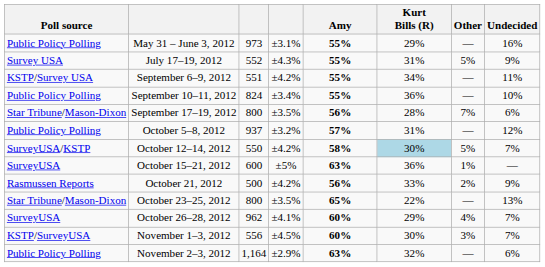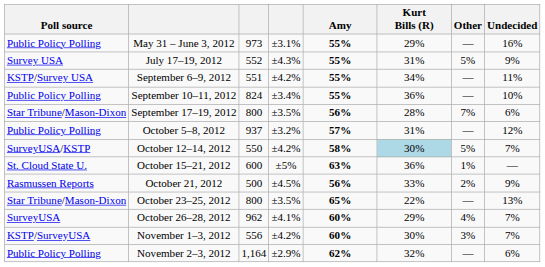 <table class="wikitable" style="text-align:center">
 <tr valign= bottom>
 <th>Poll source</th>
 <th></th>
 <th></th>
 <th></th>
 <th style="width:100px;">Amy<br></th>
 <th style="width:100px;">Kurt<br>Bills (R)</th>
 <th>Other</th>
 <th>Undecided</th>
 </tr>
 <tr>
 <td align=left><a href='#'>Public Policy Polling</a></td>
 <td>May 31 – June 3, 2012</td>
 <td>973</td>
 <td>±3.1%</td>
 <td><strong>55%</strong></td>
 <td>29%</td>
 <td>—</td>
 <td>16%</td>
 </tr>
 <tr>
 <td align=left><a href='#'>Survey USA</a></td>
 <td>July 17–19, 2012</td>
 <td>552</td>
 <td>±4.3%</td>
 <td><strong>55%</strong></td>
 <td>31%</td>
 <td>5%</td>
 <td>9%</td>
 </tr>
 <tr>
 <td align=left><a href='#'>KSTP</a>/<a href='#'>Survey USA</a></td>
 <td>September 6–9, 2012</td>
 <td>551</td>
 <td>±4.2%</td>
 <td><strong>55%</strong></td>
 <td>34%</td>
 <td>—</td>
 <td>11%</td>
 </tr>
 <tr>
 <td align=left><a href='#'>Public Policy Polling</a></td>
 <td>September 10–11, 2012</td>
 <td>824</td>
 <td>±3.4%</td>
 <td><strong>55%</strong></td>
 <td>36%</td>
 <td>—</td>
 <td>10%</td>
 </tr>
 <tr>
 <td align=left><a href='#'>Star Tribune</a>/<a href='#'>Mason-Dixon</a></td>
 <td>September 17–19, 2012</td>
 <td>800</td>
 <td>±3.5%</td>
 <td><strong>56%</strong></td>
 <td>28%</td>
 <td>7%</td>
 <td>6%</td>
 </tr>
 <tr>
 <td align=left><a href='#'>Public Policy Polling</a></td>
 <td>October 5–8, 2012</td>
 <td>937</td>
 <td>±3.2%</td>
 <td><strong>57%</strong></td>
 <td>31%</td>
 <td>—</td>
 <td>12%</td>
 </tr>
 <tr>
 <td align=left><a href='#'>SurveyUSA</a>/<a href='#'>KSTP</a></td>
 <td>October 12–14, 2012</td>
 <td>550</td>
 <td>±4.2%</td>
 <td><strong>58%</strong></td>
 <td style="background: lightblue;">30%</td>
 <td>5%</td>
 <td>7%</td>
 </tr>
 <tr>
-<td align=left><a href='#'>SurveyUSA</a></td>
+<td align=left><a href='#'>St. Cloud State U.</a></td>
 <td>October 15–21, 2012</td>
 <td>600</td>
 <td>±5%</td>
 <td><strong>63%</strong></td>
 <td>36%</td>
 <td>1%</td>
 <td>—</td>
 </tr>
 <tr>
 <td align=left><a href='#'>Rasmussen Reports</a></td>
 <td>October 21, 2012</td>
 <td>500</td>
-<td>±4.2%</td>
+<td>±4.5%</td>
 <td><strong>56%</strong></td>
 <td>33%</td>
 <td>2%</td>
 <td>9%</td>
 </tr>
 <tr>
 <td align=left><a href='#'>Star Tribune</a>/<a href='#'>Mason-Dixon</a></td>
 <td>October 23–25, 2012</td>
 <td>800</td>
 <td>±3.5%</td>
 <td><strong>65%</strong></td>
 <td>22%</td>
 <td>—</td>
 <td>13%</td>
 </tr>
 <tr>
 <td align=left><a href='#'>SurveyUSA</a></td>
 <td>October 26–28, 2012</td>
 <td>962</td>
 <td>±4.1%</td>
 <td><strong>60%</strong></td>
 <td>29%</td>
 <td>4%</td>
 <td>7%</td>
 </tr>
 <tr>
 <td align=left><a href='#'>KSTP</a>/<a href='#'>SurveyUSA</a></td>
 <td>November 1–3, 2012</td>
 <td>556</td>
-<td>±4.5%</td>
+<td>±4.2%</td>
 <td><strong>60%</strong></td>
 <td>30%</td>
 <td>3%</td>
 <td>7%</td>
 </tr>
 <tr>
 <td align=left><a href='#'>Public Policy Polling</a></td>
 <td>November 2–3, 2012</td>
 <td>1,164</td>
 <td>±2.9%</td>
-<td><strong>63%</strong></td>
+<td><strong>62%</strong></td>
 <td>32%</td>
 <td>—</td>
 <td>6%</td>
 </tr>
 </table>
